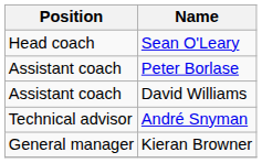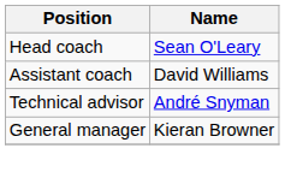 <table class="wikitable">
 <tr>
 <th>Position</th>
 <th>Name</th>
 </tr>
 <tr>
 <td>Head coach</td>
 <td> <a href='#'>Sean O'Leary</a></td>
-</tr>
-<tr>
-<td>Assistant coach</td>
-<td> <a href='#'>Peter Borlase</a></td>
 </tr>
 <tr>
 <td>Assistant coach</td>
 <td> David Williams</td>
 </tr>
 <tr>
 <td>Technical advisor</td>
 <td> <a href='#'>André Snyman</a></td>
 </tr>
 <tr>
 <td>General manager</td>
 <td>Kieran Browner</td>
 </tr>
 <tr>
 </tr>
 </table>
